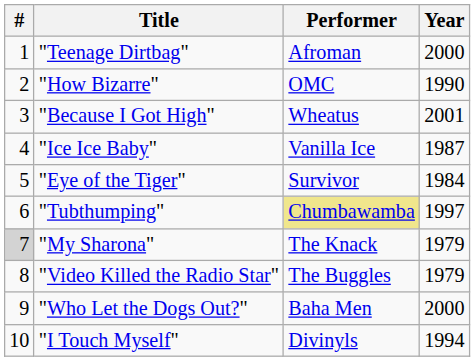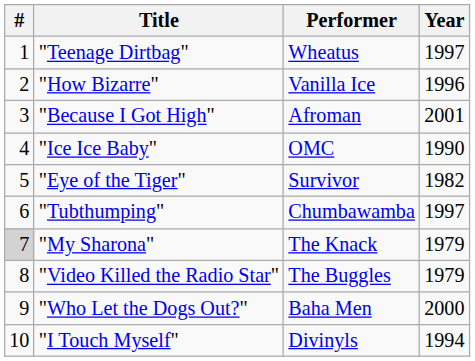 <table class="wikitable sortable">
 <tr>
 <th>#</th>
 <th>Title</th>
 <th>Performer</th>
 <th>Year</th>
 </tr>
 <tr>
 <td align=right>1</td>
 <td>"<a href='#'>Teenage Dirtbag</a>"</td>
-<td><a href='#'>Afroman</a></td>
-<td>2000</td>
+<td><a href='#'>Wheatus</a></td>
+<td>1997</td>
 </tr>
 <tr>
 <td align=right>2</td>
 <td>"<a href='#'>How Bizarre</a>"</td>
-<td><a href='#'>OMC</a></td>
-<td>1990</td>
+<td><a href='#'>Vanilla Ice</a></td>
+<td>1996</td>
 </tr>
 <tr>
 <td align=right>3</td>
 <td>"<a href='#'>Because I Got High</a>"</td>
-<td><a href='#'>Wheatus</a></td>
+<td><a href='#'>Afroman</a></td>
 <td>2001</td>
 </tr>
 <tr>
 <td align=right>4</td>
 <td>"<a href='#'>Ice Ice Baby</a>"</td>
-<td><a href='#'>Vanilla Ice</a></td>
-<td>1987</td>
+<td><a href='#'>OMC</a></td>
+<td>1990</td>
 </tr>
 <tr>
 <td align=right>5</td>
 <td>"<a href='#'>Eye of the Tiger</a>"</td>
 <td><a href='#'>Survivor</a></td>
-<td>1984</td>
+<td>1982</td>
 </tr>
 <tr>
 <td align=right>6</td>
 <td>"<a href='#'>Tubthumping</a>"</td>
-<td style="background: khaki;"><a href='#'>Chumbawamba</a></td>
+<td><a href='#'>Chumbawamba</a></td>
 <td>1997</td>
 </tr>
 <tr>
 <td align=right style="background: lightgrey;">7</td>
 <td>"<a href='#'>My Sharona</a>"</td>
 <td><a href='#'>The Knack</a></td>
 <td>1979</td>
 </tr>
 <tr>
 <td align=right>8</td>
 <td>"<a href='#'>Video Killed the Radio Star</a>"</td>
 <td><a href='#'>The Buggles</a></td>
 <td>1979</td>
 </tr>
 <tr>
 <td align=right>9</td>
 <td>"<a href='#'>Who Let the Dogs Out?</a>"</td>
 <td><a href='#'>Baha Men</a></td>
 <td>2000</td>
 </tr>
 <tr>
 <td align=right>10</td>
 <td>"<a href='#'>I Touch Myself</a>"</td>
 <td><a href='#'>Divinyls</a></td>
 <td>1994</td>
 </tr>
 </table>
